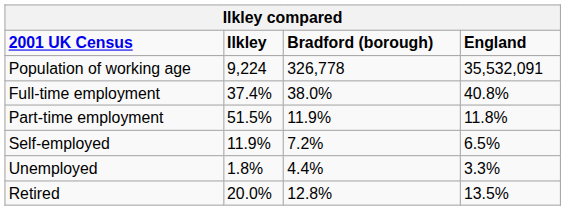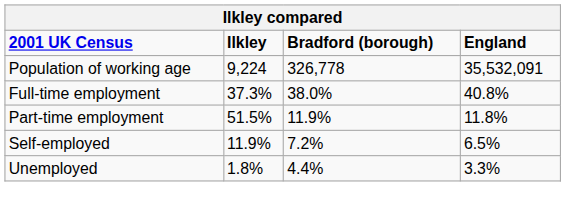 <table class="wikitable" style="float: right; margin-left: 1em; width: 40%; font-size: 90%;" cellspacing="5">
 <tr>
 <th colspan="4">Ilkley compared</th>
 </tr>
 <tr>
 <td><strong><a href='#'>2001 UK Census</a></strong></td>
 <td><strong>Ilkley</strong></td>
 <td><strong>Bradford (borough)</strong></td>
 <td><strong>England</strong></td>
 </tr>
 <tr>
 <td>Population of working age</td>
 <td>9,224</td>
 <td>326,778</td>
 <td>35,532,091</td>
 </tr>
 <tr>
 <td>Full-time employment</td>
-<td>37.4%</td>
+<td>37.3%</td>
 <td>38.0%</td>
 <td>40.8%</td>
 </tr>
 <tr>
 <td>Part-time employment</td>
 <td>51.5%</td>
 <td>11.9%</td>
 <td>11.8%</td>
 </tr>
 <tr>
 <td>Self-employed</td>
 <td>11.9%</td>
 <td>7.2%</td>
 <td>6.5%</td>
 </tr>
 <tr>
 <td>Unemployed</td>
 <td>1.8%</td>
 <td>4.4%</td>
 <td>3.3%</td>
 </tr>
-<tr>
-<td>Retired</td>
-<td>20.0%</td>
-<td>12.8%</td>
-<td>13.5%</td>
-</tr>
 </table>
